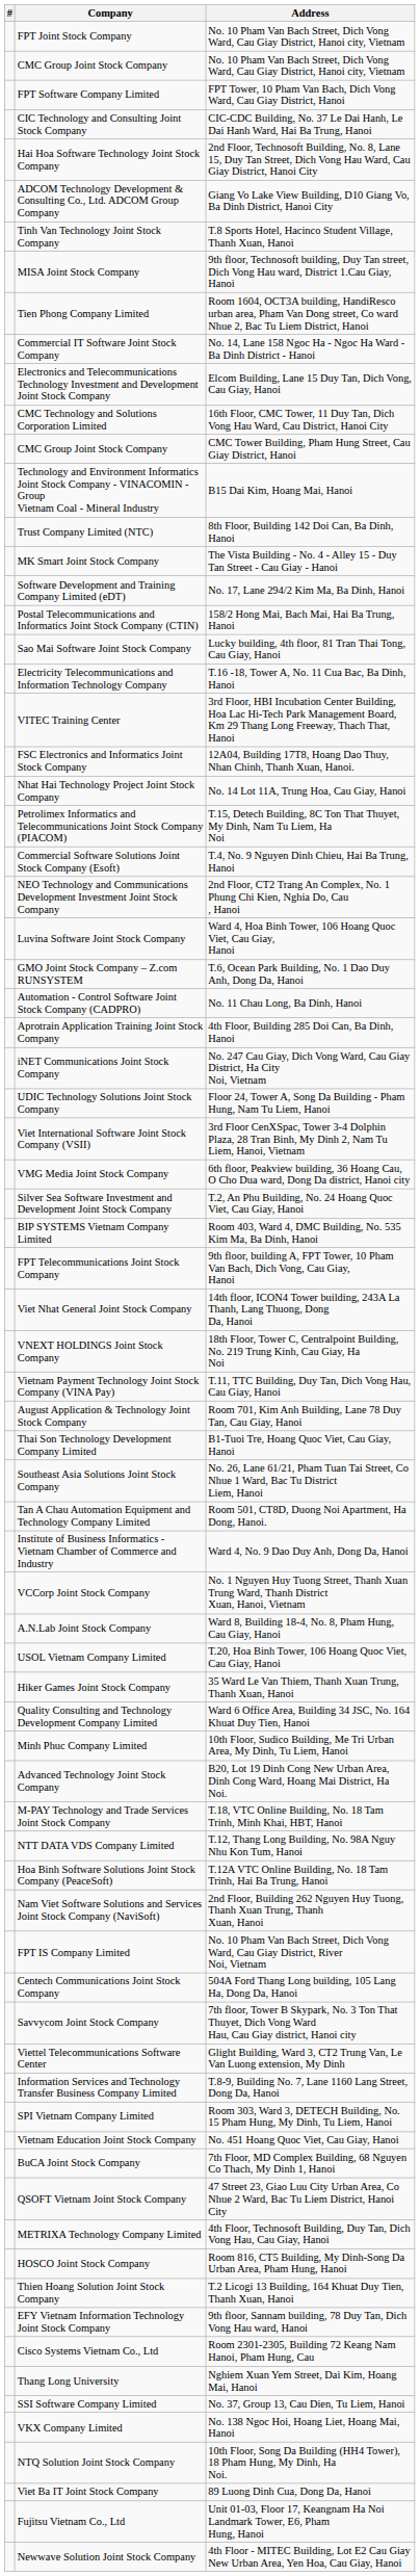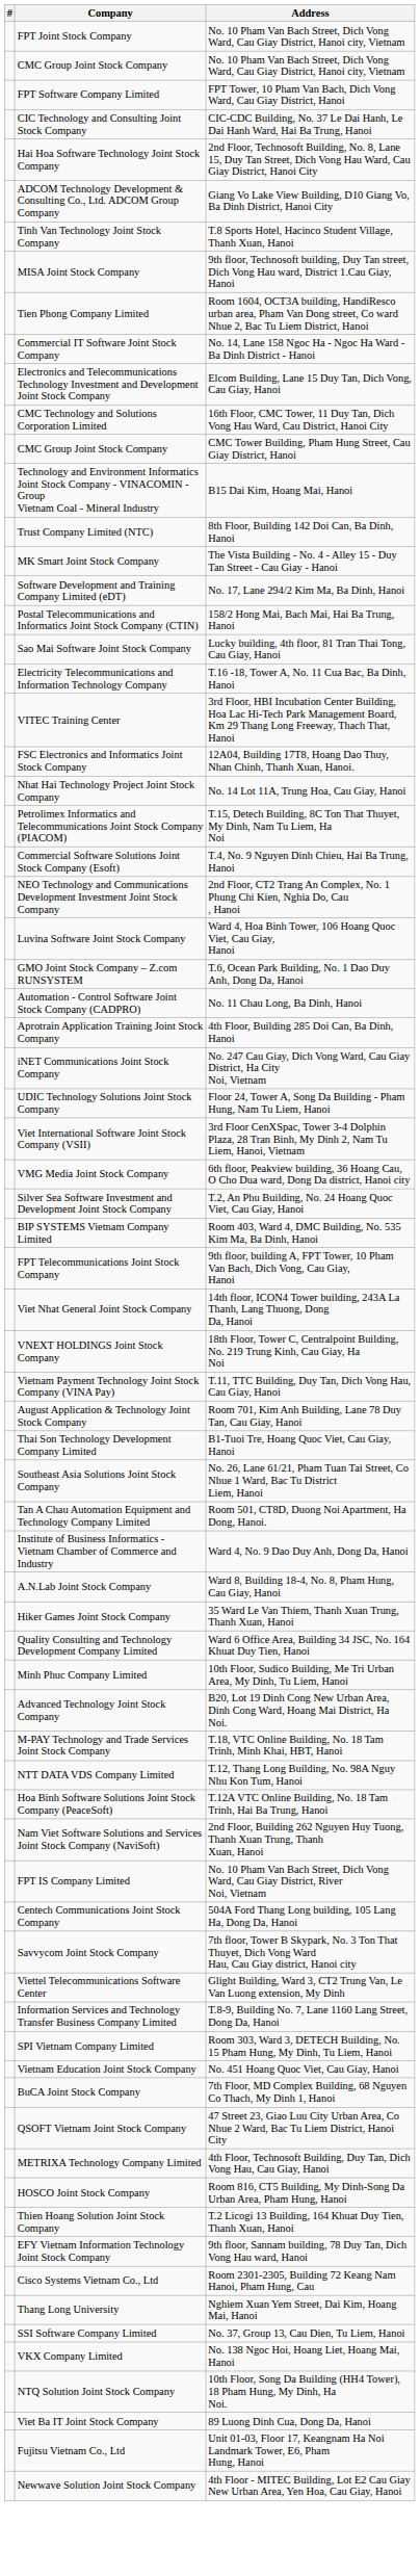 <table class="wikitable">
 <tr>
 <th>#</th>
 <th>Company</th>
 <th>Address</th>
 </tr>
 <tr>
 <td></td>
 <td>FPT Joint Stock Company</td>
 <td>No. 10 Pham Van Bach Street, Dich Vong Ward, Cau Giay District, Hanoi city, Vietnam</td>
 </tr>
 <tr>
 <td></td>
 <td>CMC Group Joint Stock Company</td>
 <td>No. 10 Pham Van Bach Street, Dich Vong Ward, Cau Giay District, Hanoi city, Vietnam</td>
 </tr>
 <tr>
 <td></td>
 <td>FPT Software Company Limited</td>
 <td>FPT Tower, 10 Pham Van Bach, Dich Vong Ward, Cau Giay District, Hanoi</td>
 </tr>
 <tr>
 <td></td>
 <td>CIC Technology and Consulting Joint Stock Company</td>
 <td>CIC-CDC Building, No. 37 Le Dai Hanh, Le Dai Hanh Ward, Hai Ba Trung, Hanoi</td>
 </tr>
 <tr>
 <td></td>
 <td>Hai Hoa Software Technology Joint Stock Company</td>
 <td>2nd Floor, Technosoft Building, No. 8, Lane 15, Duy Tan Street, Dich Vong Hau Ward, Cau Giay District, Hanoi City</td>
 </tr>
 <tr>
 <td></td>
 <td>ADCOM Technology Development & Consulting Co., Ltd. ADCOM Group Company</td>
 <td>Giang Vo Lake View Building, D10 Giang Vo, Ba Dinh District, Hanoi City</td>
 </tr>
 <tr>
 <td></td>
 <td>Tinh Van Technology Joint Stock Company</td>
 <td>T.8 Sports Hotel, Hacinco Student Village, Thanh Xuan, Hanoi</td>
 </tr>
 <tr>
 <td></td>
 <td>MISA Joint Stock Company</td>
 <td>9th floor, Technosoft building, Duy Tan street, Dich Vong Hau ward, District 1.Cau Giay,  Hanoi</td>
 </tr>
 <tr>
 <td></td>
 <td>Tien Phong Company Limited</td>
 <td>Room 1604, OCT3A building, HandiResco urban area, Pham Van Dong street, Co ward<br>Nhue 2, Bac Tu Liem District,  Hanoi</td>
 </tr>
 <tr>
 <td></td>
 <td>Commercial IT Software Joint Stock Company</td>
 <td>No. 14, Lane 158 Ngoc Ha - Ngoc Ha Ward - Ba Dinh District - Hanoi</td>
 </tr>
 <tr>
 <td></td>
 <td>Electronics and Telecommunications Technology Investment and Development Joint Stock Company</td>
 <td>Elcom Building, Lane 15 Duy Tan, Dich Vong, Cau Giay, Hanoi</td>
 </tr>
 <tr>
 <td></td>
 <td>CMC Technology and Solutions Corporation Limited</td>
 <td>16th Floor, CMC Tower, 11 Duy Tan, Dich Vong Hau Ward, Cau District, Hanoi City</td>
 </tr>
 <tr>
 <td></td>
 <td>CMC Group Joint Stock Company</td>
 <td>CMC Tower Building, Pham Hung Street, Cau Giay District, Hanoi</td>
 </tr>
 <tr>
 <td></td>
 <td>Technology and Environment Informatics Joint Stock Company - VINACOMIN - Group<br>Vietnam Coal - Mineral Industry</td>
 <td>B15 Dai Kim, Hoang Mai, Hanoi</td>
 </tr>
 <tr>
 <td></td>
 <td>Trust Company Limited (NTC)</td>
 <td>8th Floor, Building 142 Doi Can, Ba Dinh, Hanoi</td>
 </tr>
 <tr>
 <td></td>
 <td>MK Smart Joint Stock Company</td>
 <td>The Vista Building - No. 4 - Alley 15 - Duy Tan Street - Cau Giay - Hanoi</td>
 </tr>
 <tr>
 <td></td>
 <td>Software Development and Training Company Limited (eDT)</td>
 <td>No. 17, Lane 294/2 Kim Ma, Ba Dinh, Hanoi</td>
 </tr>
 <tr>
 <td></td>
 <td>Postal Telecommunications and Informatics Joint Stock Company (CTIN)</td>
 <td>158/2 Hong Mai, Bach Mai, Hai Ba Trung, Hanoi</td>
 </tr>
 <tr>
 <td></td>
 <td>Sao Mai Software Joint Stock Company</td>
 <td>Lucky building, 4th floor, 81 Tran Thai Tong, Cau Giay, Hanoi</td>
 </tr>
 <tr>
 <td></td>
 <td>Electricity Telecommunications and Information Technology Company</td>
 <td>T.16 -18, Tower A, No. 11 Cua Bac, Ba Dinh, Hanoi</td>
 </tr>
 <tr>
 <td></td>
 <td>VITEC Training Center</td>
 <td>3rd Floor, HBI Incubation Center Building, Hoa Lac Hi-Tech Park Management Board, Km 29 Thang Long Freeway, Thach That, Hanoi</td>
 </tr>
 <tr>
 <td></td>
 <td>FSC Electronics and Informatics Joint Stock Company</td>
 <td>12A04, Building 17T8, Hoang Dao Thuy, Nhan Chinh, Thanh Xuan, Hanoi.</td>
 </tr>
 <tr>
 <td></td>
 <td>Nhat Hai Technology Project Joint Stock Company</td>
 <td>No. 14 Lot 11A, Trung Hoa, Cau Giay, Hanoi</td>
 </tr>
 <tr>
 <td></td>
 <td>Petrolimex Informatics and Telecommunications Joint Stock Company (PIACOM)</td>
 <td>T.15, Detech Building, 8C Ton That Thuyet, My Dinh, Nam Tu Liem, Ha<br>Noi</td>
 </tr>
 <tr>
 <td></td>
 <td>Commercial Software Solutions Joint Stock Company (Esoft)</td>
 <td>T.4, No. 9 Nguyen Dinh Chieu, Hai Ba Trung, Hanoi</td>
 </tr>
 <tr>
 <td></td>
 <td>NEO Technology and Communications Development Investment Joint Stock Company</td>
 <td>2nd Floor, CT2 Trang An Complex, No. 1 Phung Chi Kien, Nghia Do, Cau<br>, Hanoi</td>
 </tr>
 <tr>
 <td></td>
 <td>Luvina Software Joint Stock Company</td>
 <td>Ward 4, Hoa Binh Tower, 106 Hoang Quoc Viet, Cau Giay,<br>Hanoi</td>
 </tr>
 <tr>
 <td></td>
 <td>GMO Joint Stock Company – Z.com RUNSYSTEM</td>
 <td>T.6, Ocean Park Building, No. 1 Dao Duy Anh, Dong Da, Hanoi</td>
 </tr>
 <tr>
 <td></td>
 <td>Automation - Control Software Joint Stock Company (CADPRO)</td>
 <td>No. 11 Chau Long, Ba Dinh, Hanoi</td>
 </tr>
 <tr>
 <td></td>
 <td>Aprotrain Application Training Joint Stock Company</td>
 <td>4th Floor, Building 285 Doi Can, Ba Dinh, Hanoi</td>
 </tr>
 <tr>
 <td></td>
 <td>iNET Communications Joint Stock Company</td>
 <td>No. 247 Cau Giay, Dich Vong Ward, Cau Giay District, Ha City<br>Noi, Vietnam</td>
 </tr>
 <tr>
 <td></td>
 <td>UDIC Technology Solutions Joint Stock Company</td>
 <td>Floor 24, Tower A, Song Da Building - Pham Hung, Nam Tu Liem, Hanoi</td>
 </tr>
 <tr>
 <td></td>
 <td>Viet International Software Joint Stock Company (VSII)</td>
 <td>3rd Floor CenXSpac, Tower 3-4 Dolphin Plaza, 28 Tran Binh, My Dinh 2, Nam Tu Liem, Hanoi, Vietnam</td>
 </tr>
 <tr>
 <td></td>
 <td>VMG Media Joint Stock Company</td>
 <td>6th floor, Peakview building, 36 Hoang Cau, O Cho Dua ward, Dong Da district, Hanoi city</td>
 </tr>
 <tr>
 <td></td>
 <td>Silver Sea Software Investment and Development Joint Stock Company</td>
 <td>T.2, An Phu Building, No. 24 Hoang Quoc Viet, Cau Giay, Hanoi</td>
 </tr>
 <tr>
 <td></td>
 <td>BIP SYSTEMS Vietnam Company Limited</td>
 <td>Room 403, Ward 4, DMC Building, No. 535 Kim Ma, Ba Dinh, Hanoi</td>
 </tr>
 <tr>
 <td></td>
 <td>FPT Telecommunications Joint Stock Company</td>
 <td>9th floor, building A, FPT Tower, 10 Pham Van Bach, Dich Vong, Cau Giay,<br>Hanoi</td>
 </tr>
 <tr>
 <td></td>
 <td>Viet Nhat General Joint Stock Company</td>
 <td>14th floor, ICON4 Tower building, 243A La Thanh, Lang Thuong, Dong<br>Da, Hanoi</td>
 </tr>
 <tr>
 <td></td>
 <td>VNEXT HOLDINGS Joint Stock Company</td>
 <td>18th Floor, Tower C, Centralpoint Building, No. 219 Trung Kinh, Cau Giay, Ha<br>Noi</td>
 </tr>
 <tr>
 <td></td>
 <td>Vietnam Payment Technology Joint Stock Company (VINA Pay)</td>
 <td>T.11, TTC Building, Duy Tan, Dich Vong Hau, Cau Giay, Hanoi</td>
 </tr>
 <tr>
 <td></td>
 <td>August Application & Technology Joint Stock Company</td>
 <td>Room 701, Kim Anh Building, Lane 78 Duy Tan, Cau Giay, Hanoi</td>
 </tr>
 <tr>
 <td></td>
 <td>Thai Son Technology Development Company Limited</td>
 <td>B1-Tuoi Tre, Hoang Quoc Viet, Cau Giay, Hanoi</td>
 </tr>
 <tr>
 <td></td>
 <td>Southeast Asia Solutions Joint Stock Company</td>
 <td>No. 26, Lane 61/21, Pham Tuan Tai Street, Co Nhue 1 Ward, Bac Tu District<br>Liem, Hanoi</td>
 </tr>
 <tr>
 <td></td>
 <td>Tan A Chau Automation Equipment and Technology Company Limited</td>
 <td>Room 501, CT8D, Duong Noi Apartment, Ha Dong, Hanoi.</td>
 </tr>
 <tr>
 <td></td>
 <td>Institute of Business Informatics - Vietnam Chamber of Commerce and Industry</td>
 <td>Ward 4, No. 9 Dao Duy Anh, Dong Da, Hanoi</td>
 </tr>
 <tr>
 <td></td>
-<td>VCCorp Joint Stock Company</td>
-<td>No. 1 Nguyen Huy Tuong Street, Thanh Xuan Trung Ward, Thanh District<br>Xuan, Hanoi, Vietnam</td>
-</tr>
-<tr>
-<td></td>
 <td>A.N.Lab Joint Stock Company</td>
 <td>Ward 8, Building 18-4, No. 8, Pham Hung, Cau Giay, Hanoi</td>
-</tr>
-<tr>
-<td></td>
-<td>USOL Vietnam Company Limited</td>
-<td>T.20, Hoa Binh Tower, 106 Hoang Quoc Viet, Cau Giay, Hanoi</td>
 </tr>
 <tr>
 <td></td>
 <td>Hiker Games Joint Stock Company</td>
 <td>35 Ward Le Van Thiem, Thanh Xuan Trung, Thanh Xuan, Hanoi</td>
 </tr>
 <tr>
 <td></td>
 <td>Quality Consulting and Technology Development Company Limited</td>
 <td>Ward 6 Office Area, Building 34 JSC, No. 164 Khuat Duy Tien, Hanoi</td>
 </tr>
 <tr>
 <td></td>
 <td>Minh Phuc Company Limited</td>
 <td>10th Floor, Sudico Building, Me Tri Urban Area, My Dinh, Tu Liem, Hanoi</td>
 </tr>
 <tr>
 <td></td>
 <td>Advanced Technology Joint Stock Company</td>
 <td>B20, Lot 19 Dinh Cong New Urban Area, Dinh Cong Ward, Hoang Mai District, Ha<br>Noi.</td>
 </tr>
 <tr>
 <td></td>
 <td>M-PAY Technology and Trade Services Joint Stock Company</td>
 <td>T.18, VTC Online Building, No. 18 Tam Trinh, Minh Khai, HBT, Hanoi</td>
 </tr>
 <tr>
 <td></td>
 <td>NTT DATA VDS Company Limited</td>
 <td>T.12, Thang Long Building, No. 98A Nguy Nhu Kon Tum, Hanoi</td>
 </tr>
 <tr>
 <td></td>
 <td>Hoa Binh Software Solutions Joint Stock Company (PeaceSoft)</td>
 <td>T.12A VTC Online Building, No. 18 Tam Trinh, Hai Ba Trung, Hanoi</td>
 </tr>
 <tr>
 <td></td>
 <td>Nam Viet Software Solutions and Services Joint Stock Company (NaviSoft)</td>
 <td>2nd Floor, Building 262 Nguyen Huy Tuong, Thanh Xuan Trung, Thanh<br>Xuan, Hanoi</td>
 </tr>
 <tr>
 <td></td>
 <td>FPT IS Company Limited</td>
 <td>No. 10 Pham Van Bach Street, Dich Vong Ward, Cau Giay District,  River<br>Noi, Vietnam</td>
 </tr>
 <tr>
 <td></td>
 <td>Centech Communications Joint Stock Company</td>
 <td>504A Ford Thang Long building, 105 Lang Ha, Dong Da, Hanoi</td>
 </tr>
 <tr>
 <td></td>
 <td>Savvycom Joint Stock Company</td>
 <td>7th floor, Tower B Skypark, No. 3 Ton That Thuyet, Dich Vong Ward<br>Hau, Cau Giay district, Hanoi city</td>
 </tr>
 <tr>
 <td></td>
 <td>Viettel Telecommunications Software Center</td>
 <td>Glight Building, Ward 3, CT2 Trung Van, Le Van Luong extension, My Dinh</td>
 </tr>
 <tr>
 <td></td>
 <td>Information Services and Technology Transfer Business Company Limited</td>
 <td>T.8-9, Building No. 7, Lane 1160 Lang Street, Dong Da, Hanoi</td>
 </tr>
 <tr>
 <td></td>
 <td>SPI Vietnam Company Limited</td>
 <td>Room 303, Ward 3, DETECH Building, No. 15 Pham Hung, My Dinh, Tu Liem, Hanoi</td>
 </tr>
 <tr>
 <td></td>
 <td>Vietnam Education Joint Stock Company</td>
 <td>No. 451 Hoang Quoc Viet, Cau Giay, Hanoi</td>
 </tr>
 <tr>
 <td></td>
 <td>BuCA Joint Stock Company</td>
 <td>7th Floor, MD Complex Building, 68 Nguyen Co Thach, My Dinh 1, Hanoi</td>
 </tr>
 <tr>
 <td></td>
 <td>QSOFT Vietnam Joint Stock Company</td>
 <td>47 Street 23, Giao Luu City Urban Area, Co Nhue 2 Ward, Bac Tu Liem District, Hanoi City</td>
 </tr>
 <tr>
 <td></td>
 <td>METRIXA Technology Company Limited</td>
 <td>4th Floor, Technosoft Building, Duy Tan, Dich Vong Hau, Cau Giay, Hanoi</td>
 </tr>
 <tr>
 <td></td>
 <td>HOSCO Joint Stock Company</td>
 <td>Room 816, CT5 Building, My Dinh-Song Da Urban Area, Pham Hung, Hanoi</td>
 </tr>
 <tr>
 <td></td>
 <td>Thien Hoang Solution Joint Stock Company</td>
 <td>T.2 Licogi 13 Building, 164 Khuat Duy Tien, Thanh Xuan, Hanoi</td>
 </tr>
 <tr>
 <td></td>
 <td>EFY Vietnam Information Technology Joint Stock Company</td>
 <td>9th floor, Sannam building, 78 Duy Tan, Dich Vong Hau ward, Hanoi</td>
 </tr>
 <tr>
 <td></td>
 <td>Cisco Systems Vietnam Co., Ltd</td>
 <td>Room 2301-2305, Building 72 Keang Nam Hanoi, Pham Hung, Cau</td>
 </tr>
 <tr>
 <td></td>
 <td>Thang Long University</td>
 <td>Nghiem Xuan Yem Street, Dai Kim, Hoang Mai, Hanoi</td>
 </tr>
 <tr>
 <td></td>
 <td>SSI Software Company Limited</td>
 <td>No. 37, Group 13, Cau Dien, Tu Liem, Hanoi</td>
 </tr>
 <tr>
 <td></td>
 <td>VKX Company Limited</td>
 <td>No. 138 Ngoc Hoi, Hoang Liet, Hoang Mai, Hanoi</td>
 </tr>
 <tr>
 <td></td>
 <td>NTQ Solution Joint Stock Company</td>
 <td>10th Floor, Song Da Building (HH4 Tower), 18 Pham Hung, My Dinh, Ha<br>Noi.</td>
 </tr>
 <tr>
 <td></td>
 <td>Viet Ba IT Joint Stock Company</td>
 <td>89 Luong Dinh Cua, Dong Da, Hanoi</td>
 </tr>
 <tr>
 <td></td>
 <td>Fujitsu Vietnam Co., Ltd</td>
 <td>Unit 01-03, Floor 17, Keangnam Ha Noi Landmark Tower, E6, Pham<br>Hung, Hanoi</td>
 </tr>
 <tr>
 <td></td>
 <td>Newwave Solution Joint Stock Company</td>
 <td>4th Floor - MITEC Building, Lot E2 Cau Giay New Urban Area, Yen Hoa, Cau Giay, Hanoi</td>
 </tr>
 </table>
